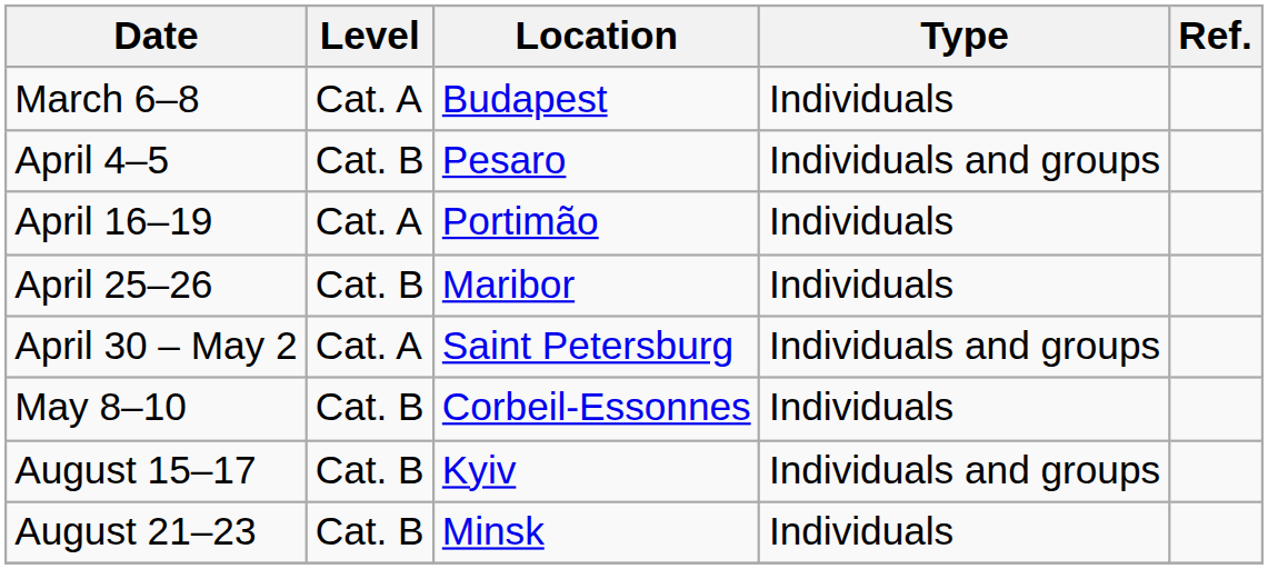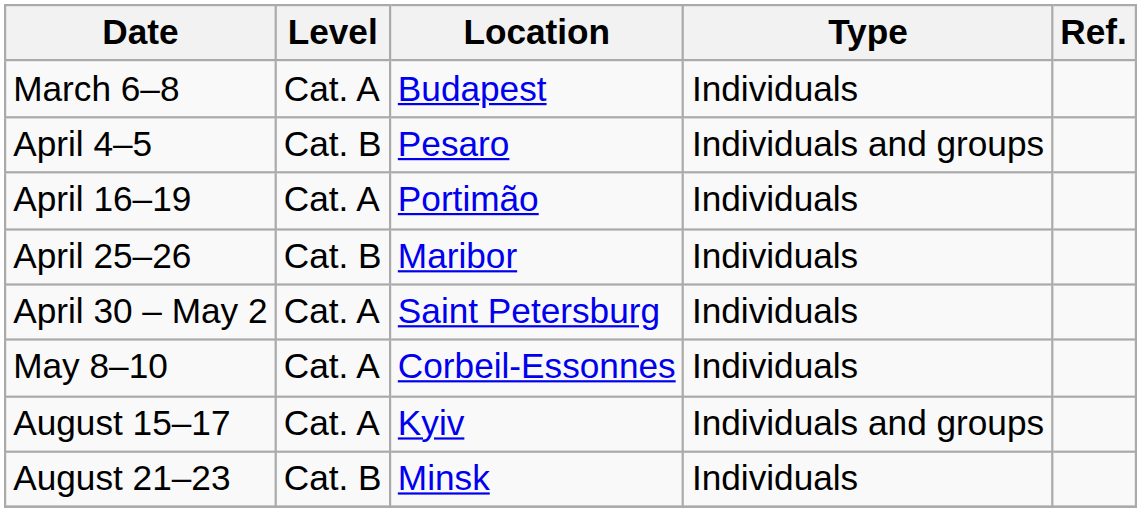 <table class="wikitable sortable">
 <tr>
 <th>Date</th>
 <th>Level</th>
 <th>Location</th>
 <th>Type</th>
 <th>Ref.</th>
 </tr>
 <tr>
 <td>March 6–8</td>
 <td>Cat. A</td>
 <td> <a href='#'>Budapest</a></td>
 <td>Individuals</td>
 <td></td>
 </tr>
 <tr>
 <td>April 4–5</td>
 <td>Cat. B</td>
 <td> <a href='#'>Pesaro</a></td>
 <td>Individuals and groups</td>
 <td></td>
 </tr>
 <tr>
 <td>April 16–19</td>
 <td>Cat. A</td>
 <td> <a href='#'>Portimão</a></td>
 <td>Individuals</td>
 <td></td>
 </tr>
 <tr>
 <td>April 25–26</td>
 <td>Cat. B</td>
 <td> <a href='#'>Maribor</a></td>
 <td>Individuals</td>
 <td></td>
 </tr>
 <tr>
 <td>April 30 – May 2</td>
 <td>Cat. A</td>
 <td> <a href='#'>Saint Petersburg</a></td>
-<td>Individuals and groups</td>
+<td>Individuals</td>
 <td></td>
 </tr>
 <tr>
 <td>May 8–10</td>
-<td>Cat. B</td>
+<td>Cat. A</td>
 <td> <a href='#'>Corbeil-Essonnes</a></td>
 <td>Individuals</td>
 <td></td>
 </tr>
 <tr>
 <td>August 15–17</td>
-<td>Cat. B</td>
+<td>Cat. A</td>
 <td> <a href='#'>Kyiv</a></td>
 <td>Individuals and groups</td>
 <td></td>
 </tr>
 <tr>
 <td>August 21–23</td>
 <td>Cat. B</td>
 <td> <a href='#'>Minsk</a></td>
 <td>Individuals</td>
 <td></td>
 </tr>
 <tr>
 </tr>
 </table>
